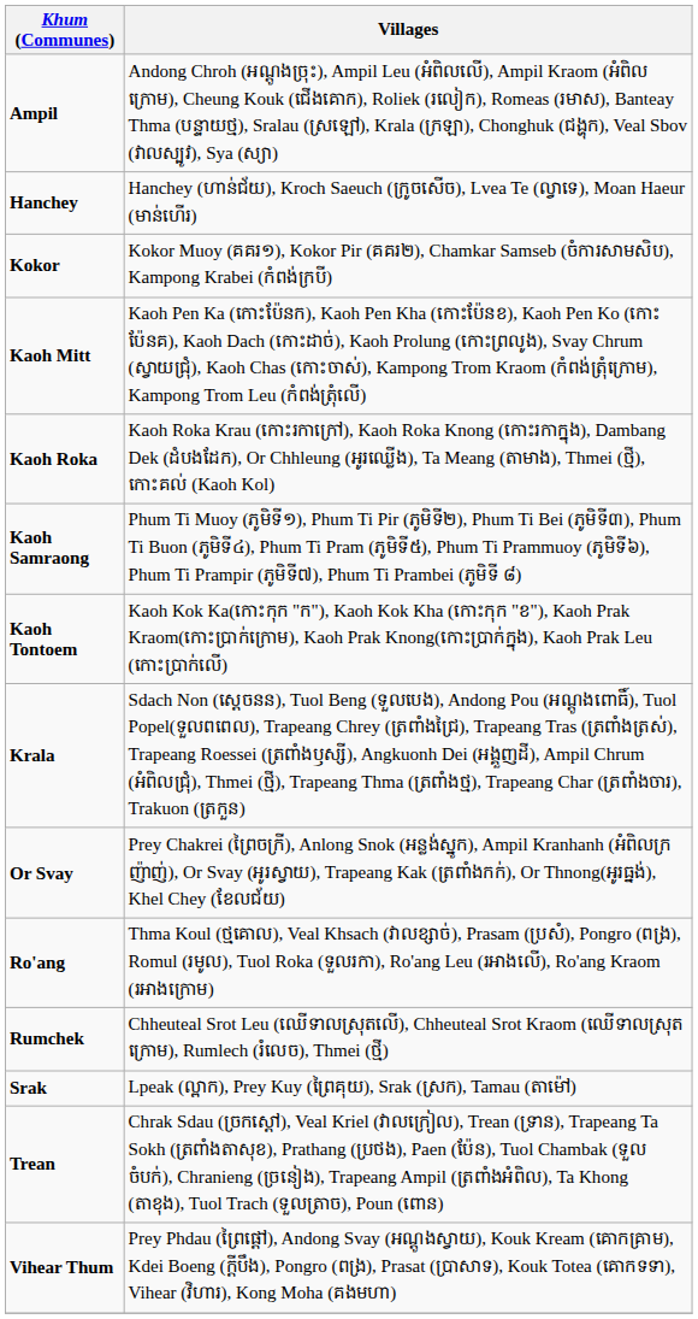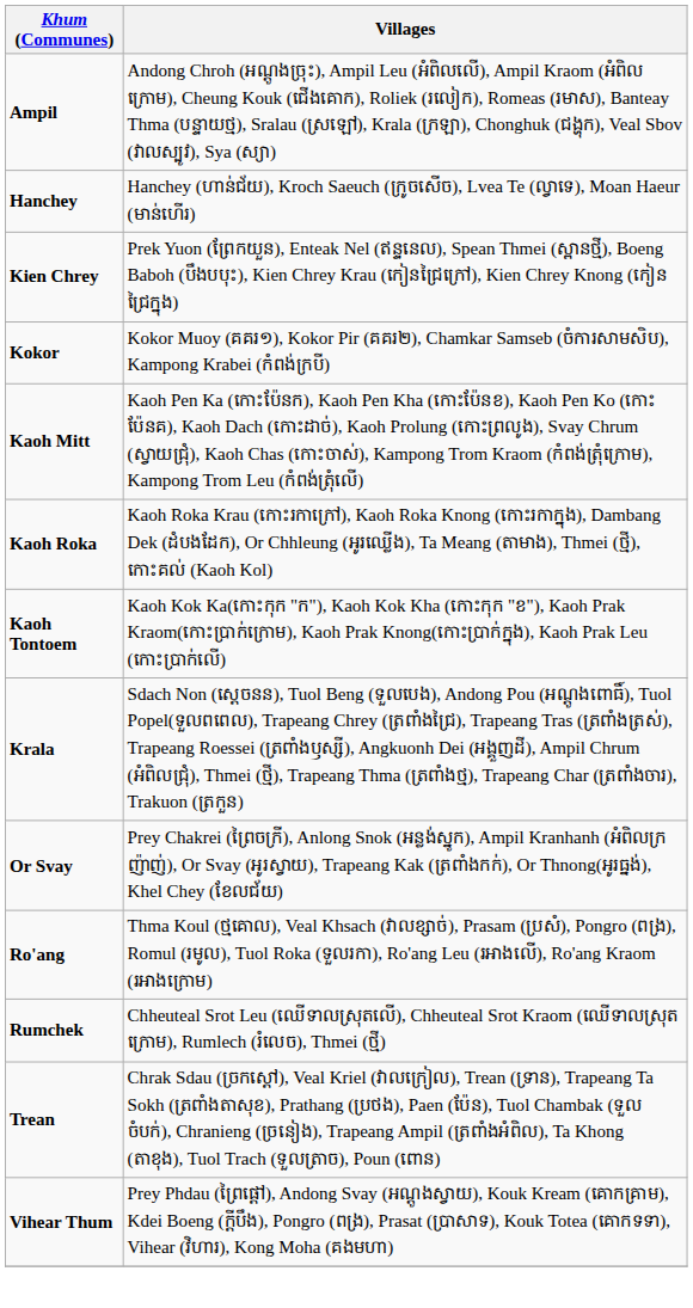 <table class="wikitable">
 <tr>
 <th><em><a href='#'>Khum</a></em> (<a href='#'>Communes</a>)</th>
 <th>Villages</th>
 </tr>
 <tr>
 <td><strong>Ampil</strong></td>
 <td>Andong Chroh (អណ្ដូងច្រុះ), Ampil Leu (អំពិលលើ), Ampil Kraom (អំពិលក្រោម), Cheung Kouk (ជើងគោក), Roliek (រលៀក), Romeas (រមាស), Banteay Thma (បន្ទាយថ្ម), Sralau (ស្រឡៅ), Krala (ក្រឡា), Chonghuk (ជង្ហុក), Veal Sbov (វាលស្បូវ), Sya (ស្យា)</td>
 </tr>
 <tr>
 <td><strong>Hanchey</strong></td>
 <td>Hanchey (ហាន់ជ័យ), Kroch Saeuch (ក្រូចសើច), Lvea Te (ល្វាទេ), Moan Haeur (មាន់ហើរ)</td>
 </tr>
 <tr>
+<td><strong>Kien Chrey</strong></td>
+<td>Prek Yuon (ព្រែកយួន), Enteak Nel (ឥន្ទនេល), Spean Thmei (ស្ពានថ្មី), Boeng Baboh (បឹងបបុះ), Kien Chrey Krau (កៀនជ្រៃក្រៅ), Kien Chrey Knong (កៀនជ្រៃក្នុង)</td>
+</tr>
+<tr>
 <td><strong>Kokor</strong></td>
 <td>Kokor Muoy (គគរ១), Kokor Pir (គគរ២), Chamkar Samseb (ចំការសាមសិប), Kampong Krabei (កំពង់ក្របី)</td>
 </tr>
 <tr>
 <td><strong>Kaoh Mitt</strong></td>
 <td>Kaoh Pen Ka (កោះប៉ែនក), Kaoh Pen Kha (កោះប៉ែនខ), Kaoh Pen Ko (កោះប៉ែនគ), Kaoh Dach (កោះដាច់), Kaoh Prolung (កោះព្រលូង), Svay Chrum (ស្វាយជ្រុំ), Kaoh Chas (កោះចាស់), Kampong Trom Kraom (កំពង់ត្រុំក្រោម), Kampong Trom Leu (កំពង់ត្រុំលើ)</td>
 </tr>
 <tr>
 <td><strong>Kaoh Roka</strong></td>
 <td>Kaoh Roka Krau (កោះរកាក្រៅ), Kaoh Roka Knong (កោះរកាក្នុង), Dambang Dek (ដំបងដែក), Or Chhleung (អូរឈ្លើង), Ta Meang (តាមាង), Thmei (ថ្មី), កោះគល់ (Kaoh Kol)</td>
-</tr>
-<tr>
-<td><strong>Kaoh Samraong</strong></td>
-<td>Phum Ti Muoy (ភូមិទី១), Phum Ti Pir (ភូមិទី២), Phum Ti Bei (ភូមិទី៣), Phum Ti Buon (ភូមិទី៤), Phum Ti Pram (ភូមិទី៥), Phum Ti Prammuoy (ភូមិទី៦), Phum Ti Prampir (ភូមិទី៧), Phum Ti Prambei (ភូមិទី ៨)</td>
 </tr>
 <tr>
 <td><strong>Kaoh Tontoem</strong></td>
 <td>Kaoh Kok Ka(កោះកុក "ក"), Kaoh Kok Kha (កោះកុក "ខ"), Kaoh Prak Kraom(កោះប្រាក់ក្រោម), Kaoh Prak Knong(កោះប្រាក់ក្នុង), Kaoh Prak Leu (កោះប្រាក់លើ)</td>
 </tr>
 <tr>
 <td><strong>Krala</strong></td>
 <td>Sdach Non (ស្ដេចនន), Tuol Beng (ទួលបេង), Andong Pou (អណ្ដូងពោធិ៍), Tuol Popel(ទួលពពេល), Trapeang Chrey (ត្រពាំងជ្រៃ), Trapeang Tras (ត្រពាំងត្រស់), Trapeang Roessei (ត្រពាំងឫស្សី), Angkuonh Dei (អង្គួញដី), Ampil Chrum (អំពិលជ្រុំ), Thmei (ថ្មី), Trapeang Thma (ត្រពាំងថ្ម), Trapeang Char (ត្រពាំងចារ), Trakuon (ត្រកួន)</td>
 </tr>
 <tr>
 <td><strong>Or Svay</strong></td>
 <td>Prey Chakrei (ព្រៃចក្រី), Anlong Snok (អន្លង់ស្នូក), Ampil Kranhanh (អំពិលក្រញ៉ាញ់), Or Svay (អូរស្វាយ), Trapeang Kak (ត្រពាំងកក់), Or Thnong(អូរធ្នង់), Khel Chey (ខែលជ័យ)</td>
 </tr>
 <tr>
 <td><strong>Ro'ang</strong></td>
 <td>Thma Koul (ថ្មគោល), Veal Khsach (វាលខ្សាច់), Prasam (ប្រសំ), Pongro (ពង្រ), Romul (រមូល), Tuol Roka (ទួលរកា), Ro'ang Leu (រអាងលើ), Ro'ang Kraom (រអាងក្រោម)</td>
 </tr>
 <tr>
 <td><strong>Rumchek</strong></td>
 <td>Chheuteal Srot Leu (ឈើទាលស្រុតលើ), Chheuteal Srot Kraom (ឈើទាលស្រុតក្រោម), Rumlech (រំលេច), Thmei (ថ្មី)</td>
 </tr>
 <tr>
-<td><strong>Srak</strong></td>
-<td>Lpeak (ល្ពាក), Prey Kuy (ព្រៃគុយ), Srak (ស្រក), Tamau (តាម៉ៅ)</td>
-</tr>
-<tr>
 <td><strong>Trean</strong></td>
 <td>Chrak Sdau (ច្រកស្ដៅ), Veal Kriel (វាលក្រៀល), Trean (ទ្រាន), Trapeang Ta Sokh (ត្រពាំងតាសុខ), Prathang (ប្រថង), Paen (ប៉ែន), Tuol Chambak (ទួលចំបក់), Chranieng (ច្រនៀង), Trapeang Ampil (ត្រពាំងអំពិល), Ta Khong (តាខុង), Tuol Trach (ទួលត្រាច), Poun (ពោន)</td>
 </tr>
 <tr>
 <td><strong>Vihear Thum</strong></td>
 <td>Prey Phdau (ព្រៃផ្ដៅ), Andong Svay (អណ្ដូងស្វាយ), Kouk Kream (គោកគ្រាម), Kdei Boeng (ក្ដីបឹង), Pongro (ពង្រ), Prasat (ប្រាសាទ), Kouk Totea (គោកទទា), Vihear (វិហារ), Kong Moha (គងមហា)</td>
 </tr>
 <tr>
 </tr>
 </table>
